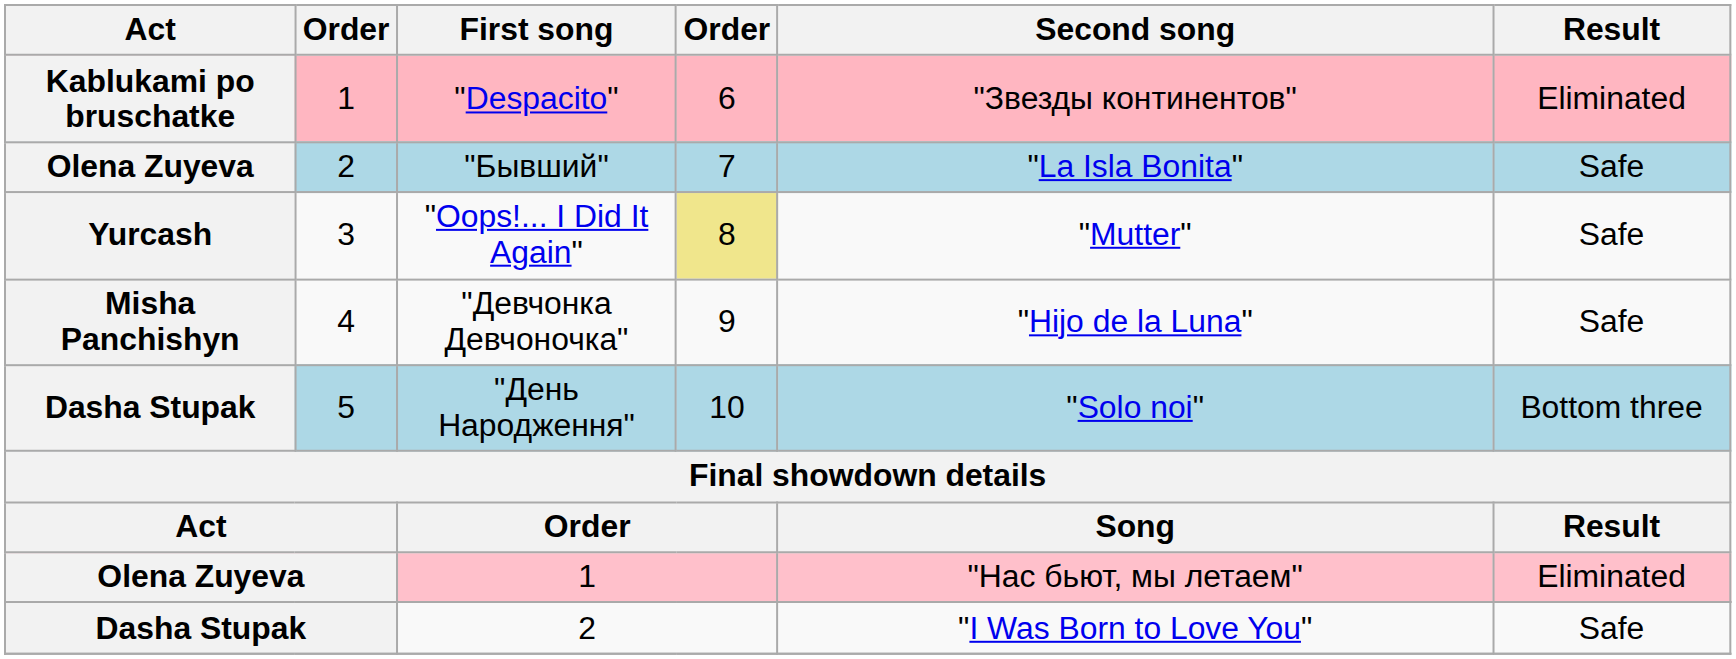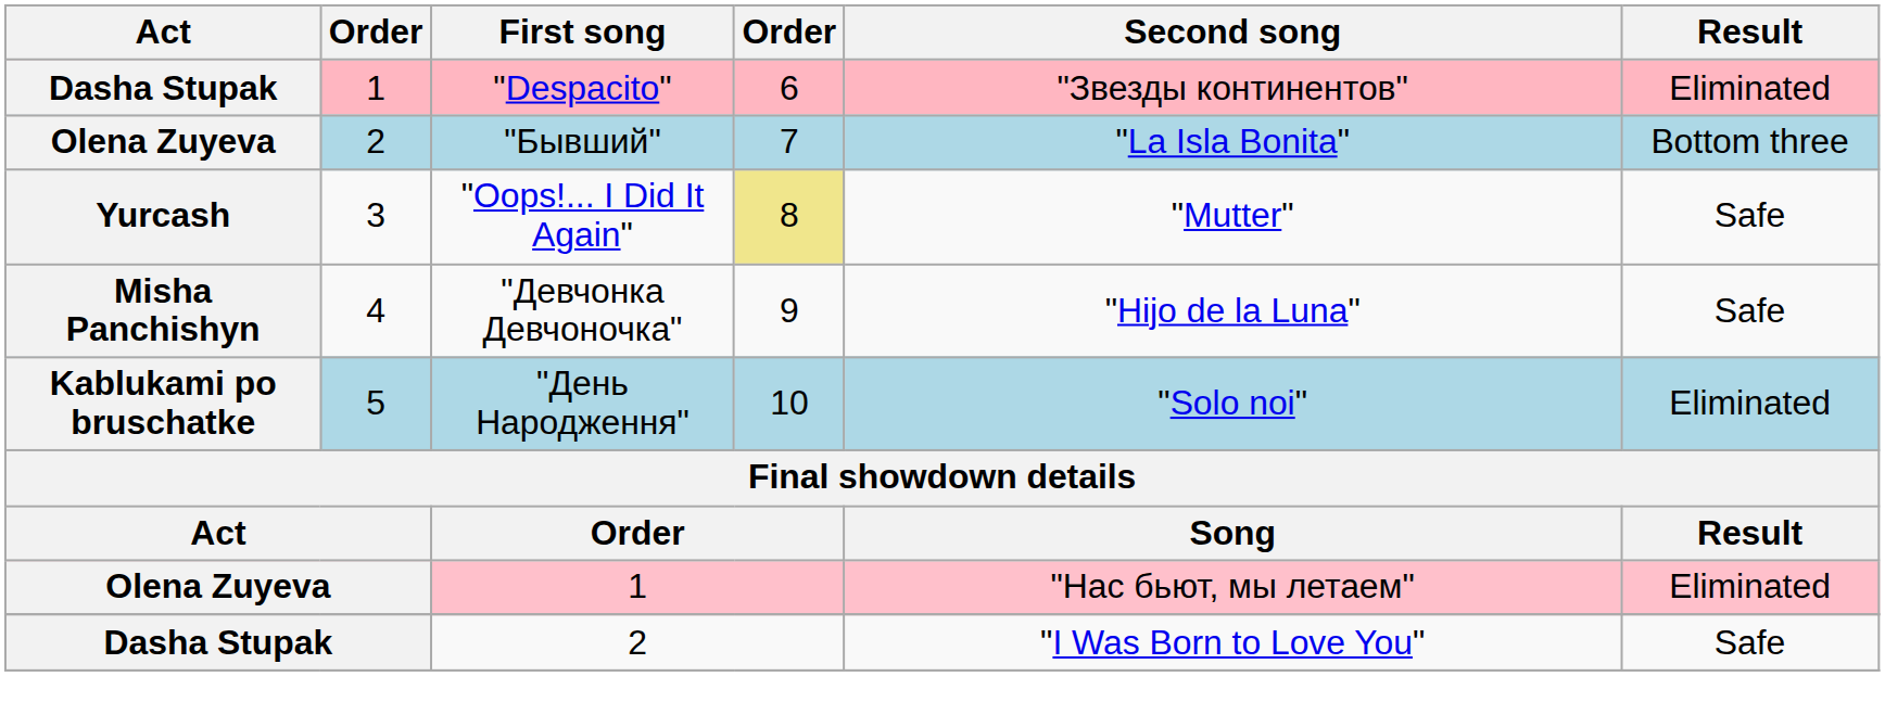 <table class="wikitable plainrowheaders" style="text-align:center;">
 <tr>
 <th>Act</th>
 <th>Order</th>
 <th>First song</th>
 <th>Order</th>
 <th>Second song</th>
 <th>Result</th>
 </tr>
 <tr style="background:lightpink;">
-<th scope=row>Kablukami po bruschatke</th>
+<th scope=row>Dasha Stupak</th>
 <td>1</td>
 <td>"<a href='#'>Despacito</a>"</td>
 <td>6</td>
 <td>"Звезды континентов"</td>
 <td>Eliminated</td>
 </tr>
 <tr style="background:lightblue;">
 <th scope=row>Olena Zuyeva</th>
 <td>2</td>
 <td>"Бывший"</td>
 <td>7</td>
 <td>"<a href='#'>La Isla Bonita</a>"</td>
-<td>Safe</td>
+<td>Bottom three</td>
 </tr>
 <tr>
 <th scope=row>Yurcash</th>
 <td>3</td>
 <td>"<a href='#'>Oops!... I Did It Again</a>"</td>
 <td style="background: khaki;">8</td>
 <td>"<a href='#'>Mutter</a>"</td>
 <td>Safe</td>
 </tr>
 <tr>
 <th scope=row>Misha Panchishyn</th>
 <td>4</td>
 <td>"Девчонка Девчоночка"</td>
 <td>9</td>
 <td>"<a href='#'>Hijo de la Luna</a>"</td>
 <td>Safe</td>
 </tr>
 <tr style="background:lightblue;">
-<th scope=row>Dasha Stupak</th>
+<th scope=row>Kablukami po bruschatke</th>
 <td>5</td>
 <td>"День Народження"</td>
 <td>10</td>
 <td>"<a href='#'>Solo noi</a>"</td>
-<td>Bottom three</td>
+<td>Eliminated</td>
 </tr>
 <tr>
 <th colspan="6">Final showdown details</th>
 </tr>
 <tr>
 <th colspan="2" scope="col" style="width:10em;">Act</th>
 <th colspan="2" scope="col">Order</th>
 <th scope="col" style="width:22em;">Song</th>
 <th scope="col" style="width:7em;">Result</th>
 </tr>
 <tr style="background:pink;">
 <th scope="row" colspan="2">Olena Zuyeva</th>
 <td colspan="2">1</td>
 <td>"Нас бьют, мы летаем"</td>
 <td>Eliminated</td>
 </tr>
 <tr>
 </tr>
 <tr>
 <th colspan="2" scope="row">Dasha Stupak</th>
 <td colspan="2">2</td>
 <td>"<a href='#'>I Was Born to Love You</a>"</td>
 <td>Safe</td>
 </tr>
 <tr>
 </tr>
 </table>
